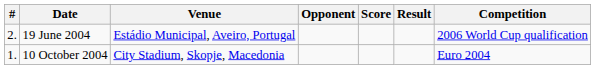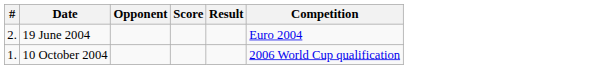 <table class="wikitable">
 <tr>
 <th>#</th>
 <th>Date</th>
-<th>Venue</th>
 <th>Opponent</th>
 <th>Score</th>
 <th>Result</th>
 <th>Competition</th>
 </tr>
 <tr>
 <td>2.</td>
 <td>19 June 2004</td>
-<td><a href='#'>Estádio Municipal</a>, <a href='#'>Aveiro, Portugal</a></td>
+<td></td>
+<td></td>
+<td></td>
+<td><a href='#'>Euro 2004</a></td>
+</tr>
+<tr>
+<td>1.</td>
+<td>10 October 2004</td>
 <td></td>
 <td></td>
 <td></td>
 <td><a href='#'>2006 World Cup qualification</a></td>
 </tr>
-<tr>
-<td>1.</td>
-<td>10 October 2004</td>
-<td><a href='#'>City Stadium</a>, <a href='#'>Skopje</a>, <a href='#'>Macedonia</a></td>
-<td></td>
-<td></td>
-<td></td>
-<td><a href='#'>Euro 2004</a></td>
-</tr>
 </table>
